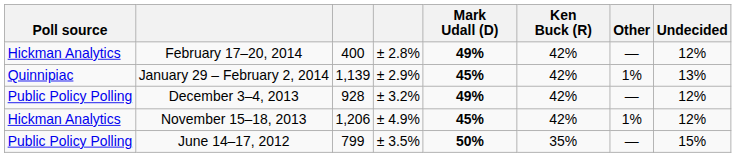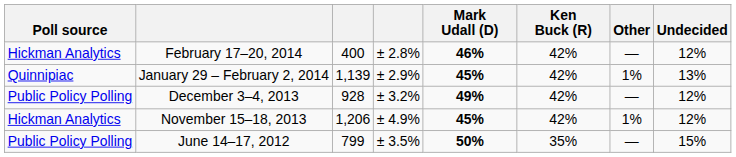 <table class="wikitable" style="text-align:center">
 <tr valign= bottom>
 <th>Poll source</th>
 <th></th>
 <th></th>
 <th></th>
 <th style="width:100px;">Mark<br>Udall (D)</th>
 <th style="width:100px;">Ken<br>Buck (R)</th>
 <th>Other</th>
 <th>Undecided</th>
 </tr>
 <tr>
 <td align=left><a href='#'>Hickman Analytics</a></td>
 <td>February 17–20, 2014</td>
 <td>400</td>
 <td>± 2.8%</td>
-<td><strong>49%</strong></td>
+<td><strong>46%</strong></td>
 <td>42%</td>
 <td>—</td>
 <td>12%</td>
 </tr>
 <tr>
 <td align=left><a href='#'>Quinnipiac</a></td>
 <td>January 29 – February 2, 2014</td>
 <td>1,139</td>
 <td>± 2.9%</td>
 <td><strong>45%</strong></td>
 <td>42%</td>
 <td>1%</td>
 <td>13%</td>
 </tr>
 <tr>
 <td align=left><a href='#'>Public Policy Polling</a></td>
 <td>December 3–4, 2013</td>
 <td>928</td>
 <td>± 3.2%</td>
 <td><strong>49%</strong></td>
 <td>42%</td>
 <td>—</td>
 <td>12%</td>
 </tr>
 <tr>
 <td align=left><a href='#'>Hickman Analytics</a></td>
 <td>November 15–18, 2013</td>
 <td>1,206</td>
 <td>± 4.9%</td>
 <td><strong>45%</strong></td>
 <td>42%</td>
 <td>1%</td>
 <td>12%</td>
 </tr>
 <tr>
 <td align=left><a href='#'>Public Policy Polling</a></td>
 <td>June 14–17, 2012</td>
 <td>799</td>
 <td>± 3.5%</td>
 <td><strong>50%</strong></td>
 <td>35%</td>
 <td>—</td>
 <td>15%</td>
 </tr>
 </table>
